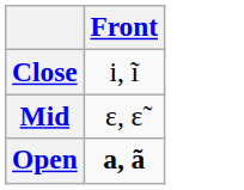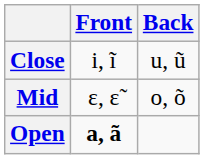 <table class="wikitable" style=text-align:center>
 <tr>
 <th></th>
 <th><a href='#'>Front</a></th>
+<th><a href='#'>Back</a></th>
 </tr>
 <tr>
 <th><a href='#'>Close</a></th>
 <td>i, ĩ</td>
+<td>u, ũ</td>
 </tr>
 <tr>
 <th><a href='#'>Mid</a></th>
 <td>ɛ, ɛ̃</td>
+<td>o, õ</td>
 </tr>
 <tr>
 <th><a href='#'>Open</a></th>
 <td><strong>a, ã</strong></td>
+<td></td>
 </tr>
 </table>
